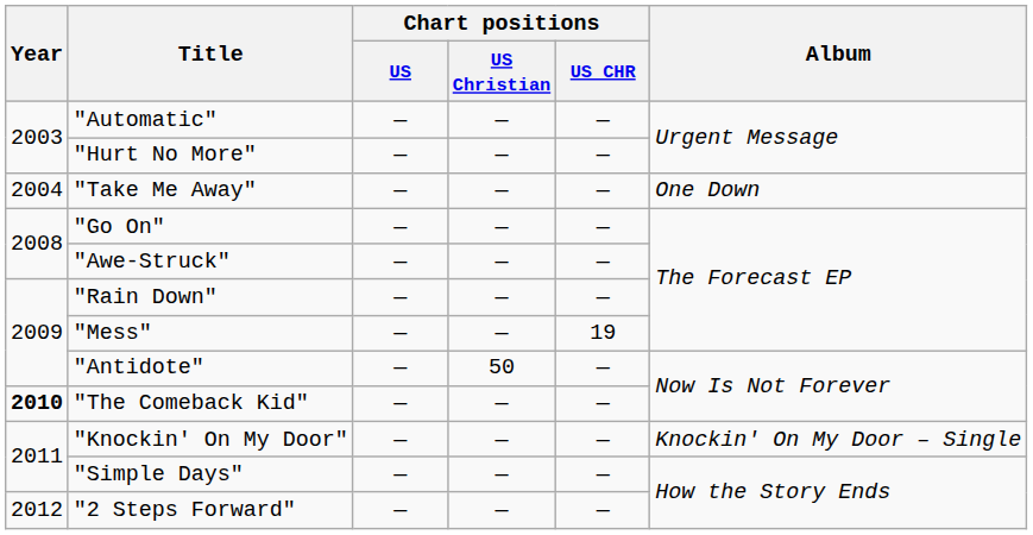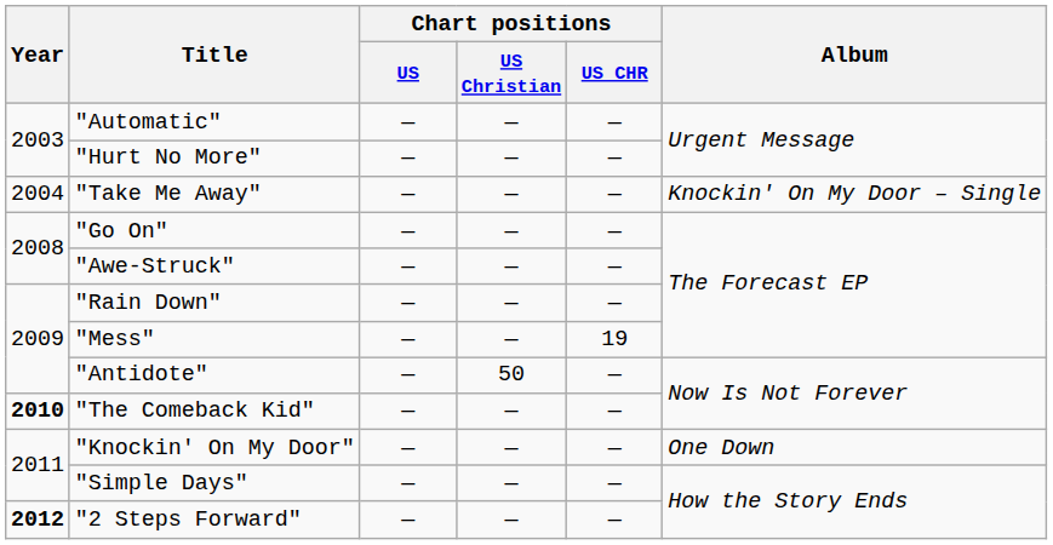 <table class="wikitable">
 <tr>
 <th rowspan="2">Year</th>
 <th rowspan="2">Title</th>
 <th colspan="3">Chart positions</th>
 <th rowspan="2">Album</th>
 </tr>
 <tr>
 <th width="50"><small><a href='#'>US</a></small></th>
 <th width="50"><small><a href='#'>US Christian</a></small></th>
 <th width="50"><small><a href='#'>US CHR</a></small></th>
 </tr>
 <tr>
 <td align="left" rowspan="2">2003</td>
 <td>"Automatic"</td>
 <td align="center">—</td>
 <td align="center">—</td>
 <td align="center">—</td>
 <td rowspan="2"><em>Urgent Message</em></td>
 </tr>
 <tr>
 <td>"Hurt No More"</td>
 <td align="center">—</td>
 <td align="center">—</td>
 <td align="center">—</td>
 </tr>
 <tr>
 <td align="left" rowspan="1">2004</td>
 <td>"Take Me Away"</td>
 <td align="center">—</td>
 <td align="center">—</td>
 <td align="center">—</td>
-<td rowspan="1"><em>One Down</em></td>
+<td rowspan="1"><em>Knockin' On My Door – Single</em></td>
 </tr>
 <tr>
 <td align="left" rowspan="2">2008</td>
 <td>"Go On"</td>
 <td align="center">—</td>
 <td align="center">—</td>
 <td align="center">—</td>
 <td rowspan="4"><em>The Forecast EP</em></td>
 </tr>
 <tr>
 <td>"Awe-Struck"</td>
 <td align="center">—</td>
 <td align="center">—</td>
 <td align="center">—</td>
 </tr>
 <tr>
 <td align="left" rowspan="3">2009</td>
 <td>"Rain Down"</td>
 <td align="center">—</td>
 <td align="center">—</td>
 <td align="center">—</td>
 </tr>
 <tr>
 <td>"Mess"</td>
 <td align="center">—</td>
 <td align="center">—</td>
 <td align="center">19</td>
 </tr>
 <tr>
 <td>"Antidote"</td>
 <td align="center">—</td>
 <td align="center">50</td>
 <td align="center">—</td>
 <td rowspan="2"><em>Now Is Not Forever</em></td>
 </tr>
 <tr>
 <td align="left" rowspan="1"><strong>2010</strong></td>
 <td>"The Comeback Kid"</td>
 <td align="center">—</td>
 <td align="center">—</td>
 <td align="center">—</td>
 </tr>
 <tr>
 <td align="left" rowspan="2">2011</td>
 <td>"Knockin' On My Door"</td>
 <td align="center">—</td>
 <td align="center">—</td>
 <td align="center">—</td>
-<td rowspan="1"><em>Knockin' On My Door – Single</em></td>
+<td rowspan="1"><em>One Down</em></td>
 </tr>
 <tr>
 <td>"Simple Days"</td>
 <td align="center">—</td>
 <td align="center">—</td>
 <td align="center">—</td>
 <td rowspan="2"><em>How the Story Ends</em></td>
 </tr>
 <tr>
-<td align="left" rowspan="1">2012</td>
+<td align="left" rowspan="1"><strong>2012</strong></td>
 <td>"2 Steps Forward"</td>
 <td align="center">—</td>
 <td align="center">—</td>
 <td align="center">—</td>
 </tr>
 </table>
